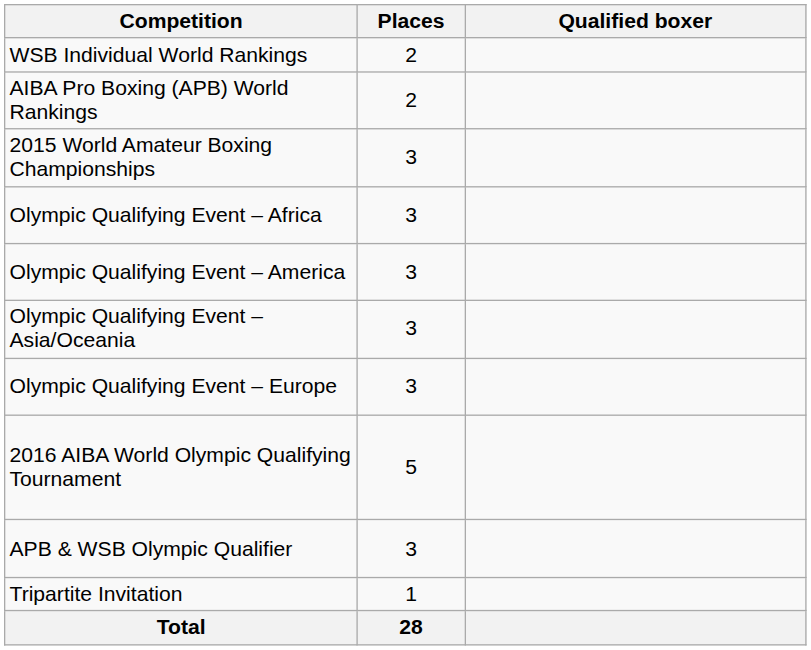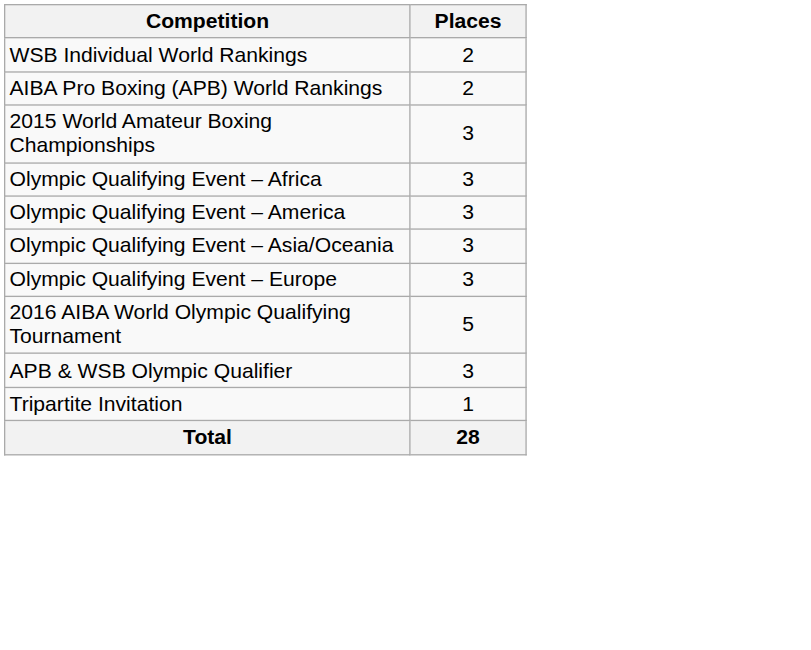 <table class=wikitable>
 <tr>
 <th width=300>Competition</th>
 <th width=80>Places</th>
-<th width=300>Qualified boxer</th>
 </tr>
 <tr>
 <td>WSB Individual World Rankings</td>
 <td align="center">2</td>
-<td><br></td>
 </tr>
 <tr>
 <td>AIBA Pro Boxing (APB) World Rankings</td>
 <td align="center">2</td>
-<td><br></td>
 </tr>
 <tr>
 <td>2015 World Amateur Boxing Championships</td>
 <td align="center">3</td>
-<td><br><br></td>
 </tr>
 <tr>
 <td>Olympic Qualifying Event – Africa</td>
 <td align="center">3</td>
-<td><br><br></td>
 </tr>
 <tr>
 <td>Olympic Qualifying Event – America</td>
 <td align="center">3</td>
-<td><br><br></td>
 </tr>
 <tr>
 <td>Olympic Qualifying Event – Asia/Oceania</td>
 <td align="center">3</td>
-<td><br><br></td>
 </tr>
 <tr>
 <td>Olympic Qualifying Event – Europe</td>
 <td align="center">3</td>
-<td><br><br></td>
 </tr>
 <tr>
 <td>2016 AIBA World Olympic Qualifying Tournament</td>
 <td align="center">5</td>
-<td><br><br><br><br></td>
 </tr>
 <tr>
 <td>APB & WSB Olympic Qualifier</td>
 <td align="center">3</td>
-<td><br><br></td>
 </tr>
 <tr>
 <td>Tripartite Invitation</td>
 <td align="center">1</td>
-<td></td>
 </tr>
 <tr>
 <th>Total</th>
 <th>28</th>
-<th></th>
 </tr>
 </table>
